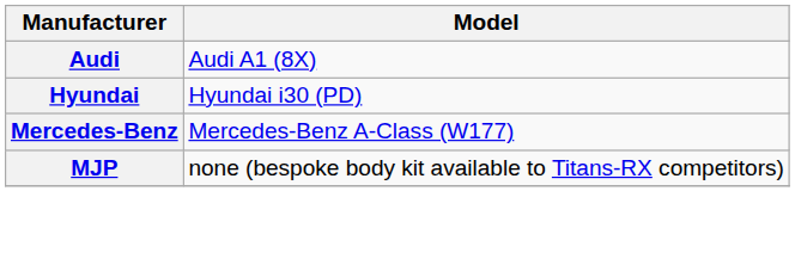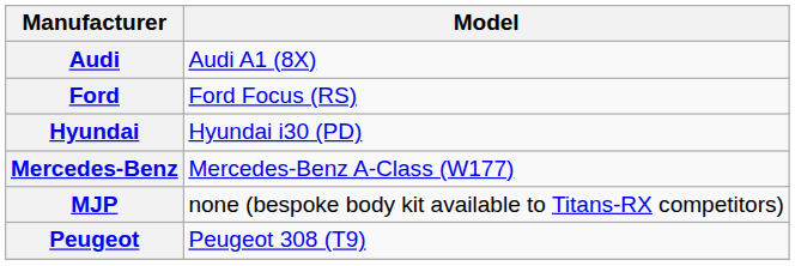 <table class="wikitable">
 <tr>
 <th rowspan=1>Manufacturer</th>
 <th colspan=1>Model</th>
 </tr>
 <tr>
 <th> <a href='#'>Audi</a></th>
 <td><a href='#'>Audi A1 (8X)</a></td>
+</tr>
+<tr>
+<th> <a href='#'>Ford</a></th>
+<td><a href='#'>Ford Focus (RS)</a></td>
 </tr>
 <tr>
 <th> <a href='#'>Hyundai</a></th>
 <td><a href='#'>Hyundai i30 (PD)</a></td>
 </tr>
 <tr>
 <th> <a href='#'>Mercedes-Benz</a></th>
 <td><a href='#'>Mercedes-Benz A-Class (W177)</a></td>
 </tr>
 <tr>
 <th> <a href='#'>MJP</a></th>
 <td>none (bespoke body kit available to <a href='#'>Titans-RX</a> competitors)</td>
 </tr>
 <tr>
+<th> <a href='#'>Peugeot</a></th>
+<td><a href='#'>Peugeot 308 (T9)</a></td>
+</tr>
+<tr>
 </tr>
 </table>
